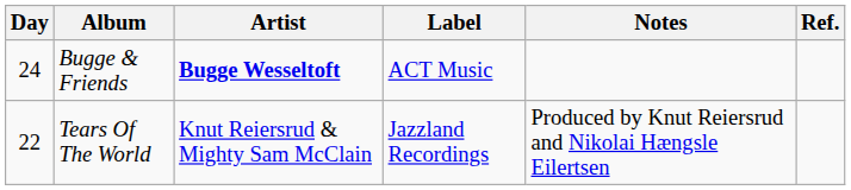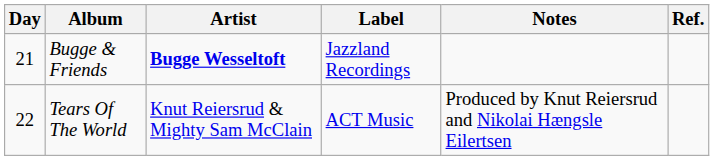 <table class="wikitable">
 <tr>
 <th>Day</th>
 <th>Album</th>
 <th>Artist</th>
 <th>Label</th>
 <th>Notes</th>
 <th>Ref.</th>
 </tr>
 <tr>
-<td rowspan="1" style="text-align:center;">24</td>
+<td rowspan="1" style="text-align:center;">21</td>
 <td><em>Bugge & Friends</em></td>
 <td><strong><a href='#'>Bugge Wesseltoft</a></strong></td>
-<td><a href='#'>ACT Music</a></td>
+<td><a href='#'>Jazzland Recordings</a></td>
 <td></td>
 <td style="text-align:center;"></td>
 </tr>
 <tr>
 <td rowspan="1" style="text-align:center;">22</td>
 <td><em>Tears Of The World</em></td>
 <td><a href='#'>Knut Reiersrud</a> & <a href='#'>Mighty Sam McClain</a></td>
-<td><a href='#'>Jazzland Recordings</a></td>
+<td><a href='#'>ACT Music</a></td>
 <td>Produced by Knut Reiersrud and <a href='#'>Nikolai Hængsle Eilertsen</a></td>
 <td style="text-align:center;"></td>
 </tr>
 </table>
